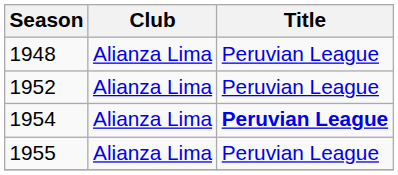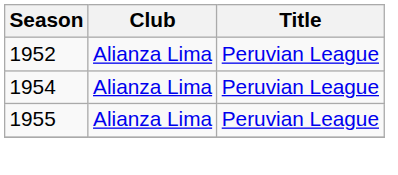 <table class="wikitable">
 <tr>
 <th>Season</th>
 <th>Club</th>
 <th>Title</th>
-</tr>
-<tr>
-<td>1948</td>
-<td><a href='#'>Alianza Lima</a></td>
-<td><a href='#'>Peruvian League</a></td>
 </tr>
 <tr>
 <td>1952</td>
 <td><a href='#'>Alianza Lima</a></td>
 <td><a href='#'>Peruvian League</a></td>
 </tr>
 <tr>
 <td>1954</td>
 <td><a href='#'>Alianza Lima</a></td>
-<td><strong><a href='#'>Peruvian League</a></strong></td>
+<td><a href='#'>Peruvian League</a></td>
 </tr>
 <tr>
 <td>1955</td>
 <td><a href='#'>Alianza Lima</a></td>
 <td><a href='#'>Peruvian League</a></td>
 </tr>
 <tr>
 </tr>
 </table>
